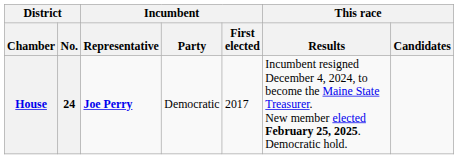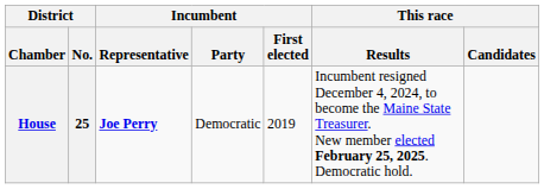 <table class="wikitable sortable">
 <tr valign=bottom>
 <th colspan="2">District</th>
 <th colspan="3">Incumbent</th>
 <th colspan="2">This race</th>
 </tr>
 <tr valign=bottom>
 <th>Chamber</th>
 <th>No.</th>
 <th>Representative</th>
 <th>Party</th>
 <th>First<br>elected</th>
 <th>Results</th>
 <th>Candidates</th>
 </tr>
 <tr>
 <th><a href='#'>House</a></th>
-<th>24</th>
+<th>25</th>
 <td><strong><a href='#'>Joe Perry</a></strong></td>
 <td>Democratic</td>
-<td>2017<br></td>
+<td>2019<br></td>
 <td>Incumbent resigned December 4, 2024, to become the <a href='#'>Maine State Treasurer</a>.<br>New member <a href='#'>elected</a> <strong>February 25, 2025</strong>. <br>Democratic hold.</td>
 <td nowrap></td>
 </tr>
 </table>
